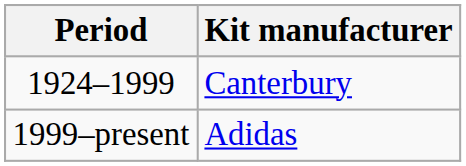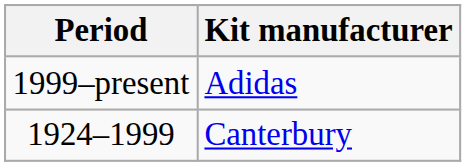 <table class=wikitable style=text-align:center>
 <tr>
 <th>Period</th>
 <th>Kit manufacturer</th>
 </tr>
 <tr>
+<td>1999–present</td>
+<td style=text-align:left><a href='#'>Adidas</a></td>
+</tr>
+<tr>
 <td>1924–1999</td>
 <td style=text-align:left><a href='#'>Canterbury</a></td>
 </tr>
-<tr>
-<td>1999–present</td>
-<td style=text-align:left><a href='#'>Adidas</a></td>
-</tr>
 </table>
